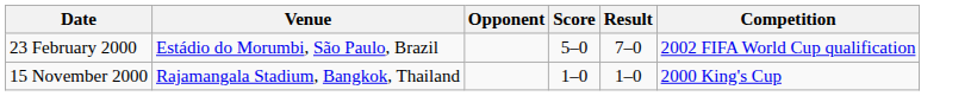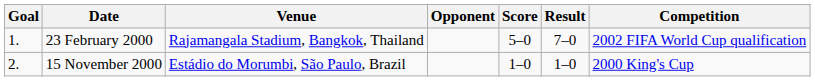 <table class="wikitable sortable">
 <tr>
+<th>Goal</th>
 <th>Date</th>
 <th>Venue</th>
 <th>Opponent</th>
 <th>Score</th>
 <th>Result</th>
 <th>Competition</th>
 </tr>
 <tr>
+<td>1.</td>
 <td>23 February 2000</td>
-<td><a href='#'>Estádio do Morumbi</a>, <a href='#'>São Paulo</a>, Brazil</td>
+<td><a href='#'>Rajamangala Stadium</a>, <a href='#'>Bangkok</a>, Thailand</td>
 <td></td>
 <td align="center">5–0</td>
 <td align="center">7–0</td>
 <td><a href='#'>2002 FIFA World Cup qualification</a></td>
 </tr>
 <tr>
+<td>2.</td>
 <td>15 November 2000</td>
-<td><a href='#'>Rajamangala Stadium</a>, <a href='#'>Bangkok</a>, Thailand</td>
+<td><a href='#'>Estádio do Morumbi</a>, <a href='#'>São Paulo</a>, Brazil</td>
 <td></td>
 <td align="center">1–0</td>
 <td align="center">1–0</td>
 <td><a href='#'>2000 King's Cup</a></td>
 </tr>
 </table>
